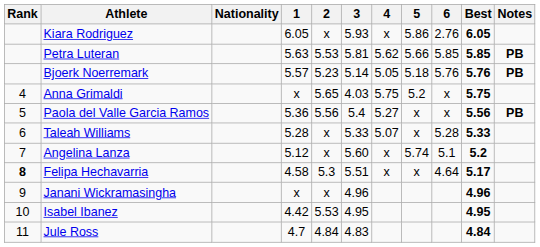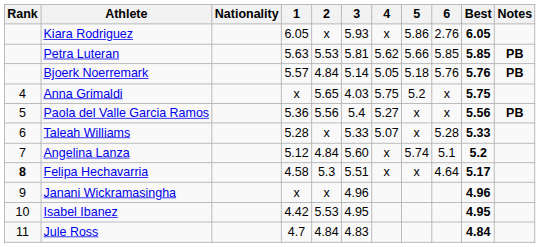 <table class="wikitable sortable" style="text-align:center">
 <tr>
 <th>Rank</th>
 <th>Athlete</th>
 <th>Nationality</th>
 <th>1</th>
 <th>2</th>
 <th>3</th>
 <th>4</th>
 <th>5</th>
 <th>6</th>
 <th>Best</th>
 <th>Notes</th>
 </tr>
 <tr>
 <td></td>
 <td align=left><a href='#'>Kiara Rodriguez</a></td>
 <td align=left></td>
 <td>6.05</td>
 <td>x</td>
 <td>5.93</td>
 <td>x</td>
 <td>5.86</td>
 <td>2.76</td>
 <td><strong>6.05</strong></td>
 <td><strong></strong></td>
 </tr>
 <tr>
 <td></td>
 <td align=left><a href='#'>Petra Luteran</a></td>
 <td align=left></td>
 <td>5.63</td>
 <td>5.53</td>
 <td>5.81</td>
 <td>5.62</td>
 <td>5.66</td>
 <td>5.85</td>
 <td><strong>5.85</strong></td>
 <td><strong>PB</strong></td>
 </tr>
 <tr>
 <td></td>
 <td align=left><a href='#'>Bjoerk Noerremark</a></td>
 <td align=left></td>
 <td>5.57</td>
-<td>5.23</td>
+<td>4.84</td>
 <td>5.14</td>
 <td>5.05</td>
 <td>5.18</td>
 <td>5.76</td>
 <td><strong>5.76</strong></td>
 <td><strong>PB</strong></td>
 </tr>
 <tr>
 <td>4</td>
 <td align=left><a href='#'>Anna Grimaldi</a></td>
 <td align=left></td>
 <td>x</td>
 <td>5.65</td>
 <td>4.03</td>
 <td>5.75</td>
 <td>5.2</td>
 <td>x</td>
 <td><strong>5.75</strong></td>
 <td></td>
 </tr>
 <tr>
 <td>5</td>
 <td align=left><a href='#'>Paola del Valle Garcia Ramos</a></td>
 <td align=left></td>
 <td>5.36</td>
 <td>5.56</td>
 <td>5.4</td>
 <td>5.27</td>
 <td>x</td>
 <td>x</td>
 <td><strong>5.56</strong></td>
 <td><strong>PB</strong></td>
 </tr>
 <tr>
 <td>6</td>
 <td align=left><a href='#'>Taleah Williams</a></td>
 <td align=left></td>
 <td>5.28</td>
 <td>x</td>
 <td>5.33</td>
 <td>5.07</td>
 <td>x</td>
 <td>5.28</td>
 <td><strong>5.33</strong></td>
 <td></td>
 </tr>
 <tr>
 <td>7</td>
 <td align=left><a href='#'>Angelina Lanza</a></td>
 <td align=left></td>
 <td>5.12</td>
-<td>x</td>
+<td>4.84</td>
 <td>5.60</td>
 <td>x</td>
 <td>5.74</td>
 <td>5.1</td>
 <td><strong>5.2</strong></td>
 <td></td>
 </tr>
 <tr>
 <td><strong>8</strong></td>
 <td align=left><a href='#'>Felipa Hechavarria</a></td>
 <td align="left"></td>
 <td>4.58</td>
 <td>5.3</td>
 <td>5.51</td>
 <td>x</td>
 <td>x</td>
 <td>4.64</td>
 <td><strong>5.17</strong></td>
 <td></td>
 </tr>
 <tr>
 <td>9</td>
 <td align=left><a href='#'>Janani Wickramasingha</a></td>
 <td align=left></td>
 <td>x</td>
 <td>x</td>
 <td>4.96</td>
 <td></td>
 <td></td>
 <td></td>
 <td><strong>4.96</strong></td>
 <td></td>
 </tr>
 <tr>
 <td>10</td>
 <td align=left><a href='#'>Isabel Ibanez</a></td>
 <td align="left"></td>
 <td>4.42</td>
 <td>5.53</td>
 <td>4.95</td>
 <td></td>
 <td></td>
 <td></td>
 <td><strong>4.95</strong></td>
 <td></td>
 </tr>
 <tr>
 <td>11</td>
 <td align=left><a href='#'>Jule Ross</a></td>
 <td align=left></td>
 <td>4.7</td>
 <td>4.84</td>
 <td>4.83</td>
 <td></td>
 <td></td>
 <td></td>
 <td><strong>4.84</strong></td>
 <td></td>
 </tr>
 </table>
